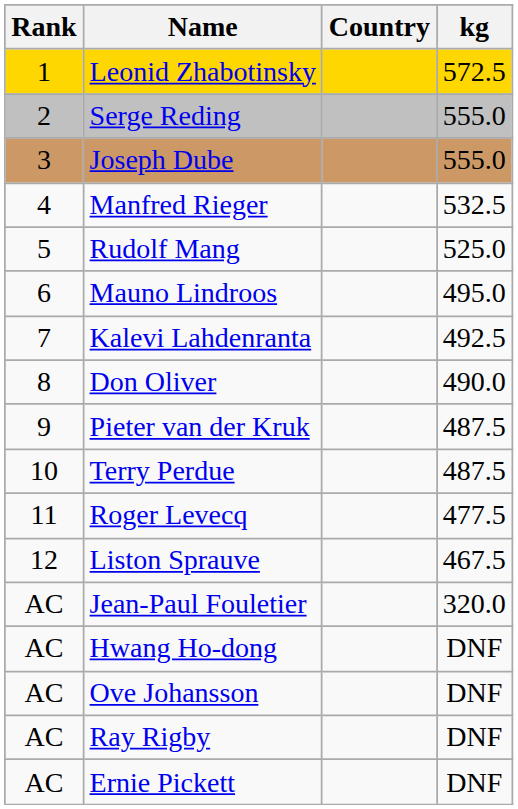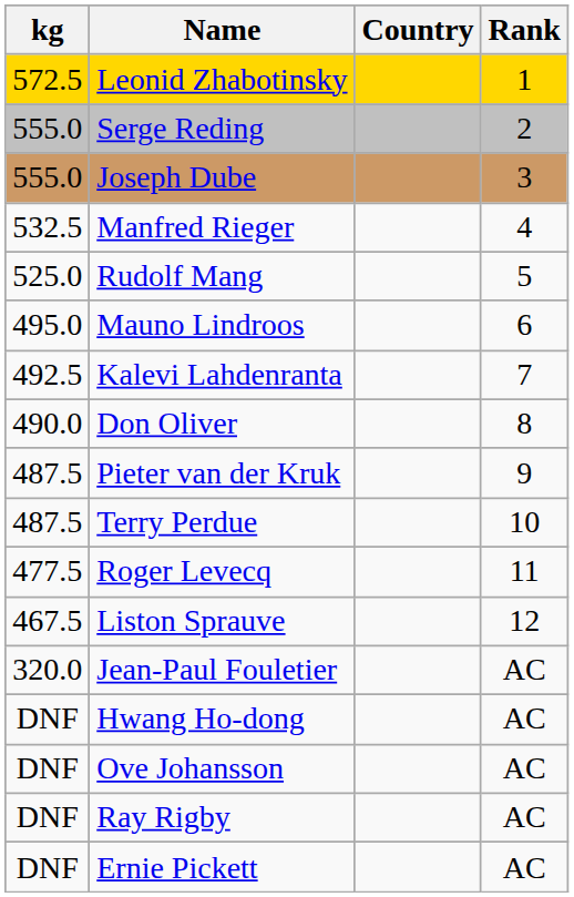 <table class="wikitable sortable" style="text-align:center">
 <tr>
-<th>Rank</th>
+<th>kg</th>
 <th>Name</th>
 <th>Country</th>
-<th>kg</th>
+<th>Rank</th>
 </tr>
 <tr bgcolor=gold>
-<td>1</td>
+<td>572.5</td>
 <td align="left"><a href='#'>Leonid Zhabotinsky</a></td>
 <td align="left"></td>
-<td>572.5</td>
+<td>1</td>
 </tr>
 <tr bgcolor=silver>
-<td>2</td>
+<td>555.0</td>
 <td align="left"><a href='#'>Serge Reding</a></td>
 <td align="left"></td>
-<td>555.0</td>
+<td>2</td>
 </tr>
 <tr bgcolor=#CC9966>
-<td>3</td>
+<td>555.0</td>
 <td align="left"><a href='#'>Joseph Dube</a></td>
 <td align="left"></td>
-<td>555.0</td>
+<td>3</td>
 </tr>
 <tr>
-<td>4</td>
+<td>532.5</td>
 <td align="left"><a href='#'>Manfred Rieger</a></td>
 <td align="left"></td>
-<td>532.5</td>
+<td>4</td>
 </tr>
 <tr>
-<td>5</td>
+<td>525.0</td>
 <td align="left"><a href='#'>Rudolf Mang</a></td>
 <td align="left"></td>
-<td>525.0</td>
+<td>5</td>
 </tr>
 <tr>
-<td>6</td>
+<td>495.0</td>
 <td align="left"><a href='#'>Mauno Lindroos</a></td>
 <td align="left"></td>
-<td>495.0</td>
+<td>6</td>
 </tr>
 <tr>
-<td>7</td>
+<td>492.5</td>
 <td align="left"><a href='#'>Kalevi Lahdenranta</a></td>
 <td align="left"></td>
-<td>492.5</td>
+<td>7</td>
 </tr>
 <tr>
-<td>8</td>
+<td>490.0</td>
 <td align="left"><a href='#'>Don Oliver</a></td>
 <td align="left"></td>
-<td>490.0</td>
+<td>8</td>
 </tr>
 <tr>
-<td>9</td>
+<td>487.5</td>
 <td align="left"><a href='#'>Pieter van der Kruk</a></td>
 <td align="left"></td>
-<td>487.5</td>
+<td>9</td>
 </tr>
 <tr>
-<td>10</td>
+<td>487.5</td>
 <td align="left"><a href='#'>Terry Perdue</a></td>
 <td align="left"></td>
-<td>487.5</td>
+<td>10</td>
 </tr>
 <tr>
-<td>11</td>
+<td>477.5</td>
 <td align="left"><a href='#'>Roger Levecq</a></td>
 <td align="left"></td>
-<td>477.5</td>
+<td>11</td>
 </tr>
 <tr>
-<td>12</td>
+<td>467.5</td>
 <td align="left"><a href='#'>Liston Sprauve</a></td>
 <td align="left"></td>
-<td>467.5</td>
+<td>12</td>
 </tr>
 <tr>
-<td>AC</td>
+<td>320.0</td>
 <td align="left"><a href='#'>Jean-Paul Fouletier</a></td>
 <td align="left"></td>
-<td>320.0</td>
+<td>AC</td>
 </tr>
 <tr>
-<td>AC</td>
+<td>DNF</td>
 <td align="left"><a href='#'>Hwang Ho-dong</a></td>
 <td align="left"></td>
-<td>DNF</td>
+<td>AC</td>
 </tr>
 <tr>
-<td>AC</td>
+<td>DNF</td>
 <td align="left"><a href='#'>Ove Johansson</a></td>
 <td align="left"></td>
-<td>DNF</td>
+<td>AC</td>
 </tr>
 <tr>
-<td>AC</td>
+<td>DNF</td>
 <td align="left"><a href='#'>Ray Rigby</a></td>
 <td align="left"></td>
-<td>DNF</td>
+<td>AC</td>
 </tr>
 <tr>
-<td>AC</td>
+<td>DNF</td>
 <td align="left"><a href='#'>Ernie Pickett</a></td>
 <td align="left"></td>
-<td>DNF</td>
+<td>AC</td>
 </tr>
 </table>
